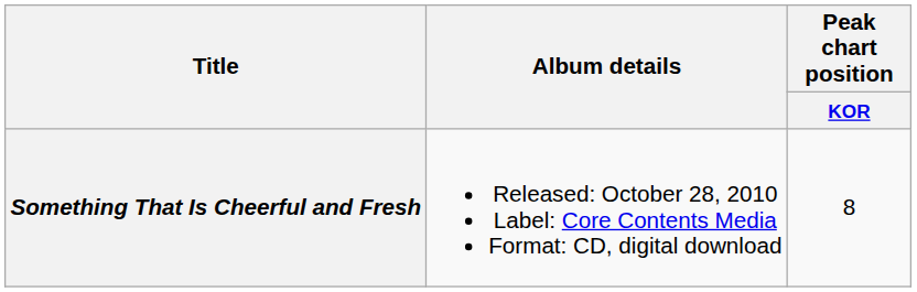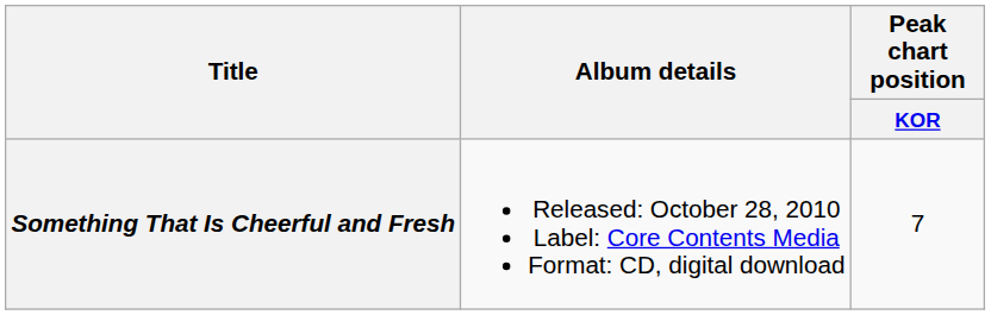 <table class="wikitable plainrowheaders" style="text-align:center;">
 <tr>
 <th rowspan="2" scope="col">Title</th>
 <th rowspan="2" scope="col">Album details</th>
 <th colspan="1" scope="col" style="width:5em;">Peak chart position</th>
 </tr>
 <tr>
 <th><small><a href='#'>KOR</a></small><br></th>
 </tr>
 <tr>
 <th scope="row"><em>Something That Is Cheerful and Fresh</em></th>
 <td><br><ul><li>Released: October 28, 2010</li><li>Label: <a href='#'>Core Contents Media</a></li><li>Format: CD, digital download</li></ul></td>
-<td>8</td>
+<td>7</td>
 </tr>
 </table>
